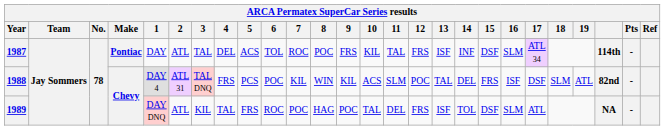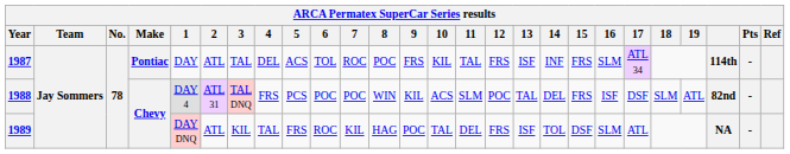 <table class="wikitable" style="text-align:center; font-size:75%">
 <tr>
 <th colspan=45><a href='#'>ARCA Permatex SuperCar Series</a> results</th>
 </tr>
 <tr>
 <th>Year</th>
 <th>Team</th>
 <th>No.</th>
 <th>Make</th>
 <th>1</th>
 <th>2</th>
 <th>3</th>
 <th>4</th>
 <th>5</th>
 <th>6</th>
 <th>7</th>
 <th>8</th>
 <th>9</th>
 <th>10</th>
 <th>11</th>
 <th>12</th>
 <th>13</th>
 <th>14</th>
 <th>15</th>
 <th>16</th>
 <th>17</th>
 <th>18</th>
 <th>19</th>
 <th></th>
 <th>Pts</th>
 <th>Ref</th>
 </tr>
 <tr>
 <th><a href='#'>1987</a></th>
 <th rowspan=3>Jay Sommers</th>
 <th rowspan=3>78</th>
 <th><a href='#'>Pontiac</a></th>
 <td><a href='#'>DAY</a></td>
 <td><a href='#'>ATL</a></td>
 <td><a href='#'>TAL</a></td>
 <td><a href='#'>DEL</a></td>
 <td><a href='#'>ACS</a></td>
 <td><a href='#'>TOL</a></td>
 <td><a href='#'>ROC</a></td>
 <td><a href='#'>POC</a></td>
 <td><a href='#'>FRS</a></td>
 <td><a href='#'>KIL</a></td>
 <td><a href='#'>TAL</a></td>
 <td><a href='#'>FRS</a></td>
 <td><a href='#'>ISF</a></td>
 <td><a href='#'>INF</a></td>
-<td><a href='#'>DSF</a></td>
+<td><a href='#'>FRS</a></td>
 <td><a href='#'>SLM</a></td>
 <td style="background:#EFCFFF;"><a href='#'>ATL</a><br><small>34</small></td>
 <td colspan=2></td>
 <th>114th</th>
 <th>-</th>
 <th></th>
 </tr>
 <tr>
 <th><a href='#'>1988</a></th>
 <th rowspan=2><a href='#'>Chevy</a></th>
 <td style="background:#DFDFDF;"><a href='#'>DAY</a><br><small>4</small></td>
 <td style="background:#EFCFFF;"><a href='#'>ATL</a><br><small>31</small></td>
 <td style="background:#FFCFCF;"><a href='#'>TAL</a><br><small>DNQ</small></td>
 <td><a href='#'>FRS</a></td>
 <td><a href='#'>PCS</a></td>
 <td><a href='#'>POC</a></td>
-<td><a href='#'>KIL</a></td>
+<td><a href='#'>POC</a></td>
 <td><a href='#'>WIN</a></td>
 <td><a href='#'>KIL</a></td>
 <td><a href='#'>ACS</a></td>
 <td><a href='#'>SLM</a></td>
 <td><a href='#'>POC</a></td>
 <td><a href='#'>TAL</a></td>
 <td><a href='#'>DEL</a></td>
 <td><a href='#'>FRS</a></td>
 <td><a href='#'>ISF</a></td>
 <td><a href='#'>DSF</a></td>
 <td><a href='#'>SLM</a></td>
 <td><a href='#'>ATL</a></td>
 <th>82nd</th>
 <th>-</th>
 <th></th>
 </tr>
 <tr>
 <th><a href='#'>1989</a></th>
 <td style="background:#FFCFCF;"><a href='#'>DAY</a><br><small>DNQ</small></td>
 <td><a href='#'>ATL</a></td>
 <td><a href='#'>KIL</a></td>
 <td><a href='#'>TAL</a></td>
 <td><a href='#'>FRS</a></td>
 <td><a href='#'>ROC</a></td>
-<td><a href='#'>POC</a></td>
+<td><a href='#'>KIL</a></td>
 <td><a href='#'>HAG</a></td>
 <td><a href='#'>POC</a></td>
 <td><a href='#'>TAL</a></td>
 <td><a href='#'>DEL</a></td>
 <td><a href='#'>FRS</a></td>
 <td><a href='#'>ISF</a></td>
 <td><a href='#'>TOL</a></td>
 <td><a href='#'>DSF</a></td>
 <td><a href='#'>SLM</a></td>
 <td><a href='#'>ATL</a></td>
 <td colspan=2></td>
 <th>NA</th>
 <th>-</th>
 <th></th>
 </tr>
 </table>
